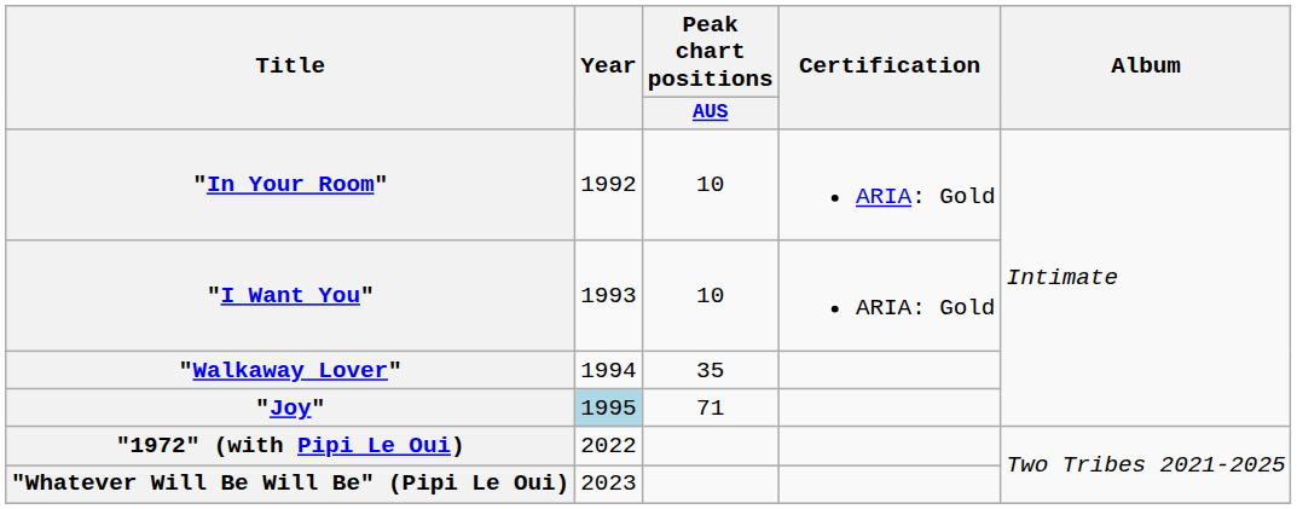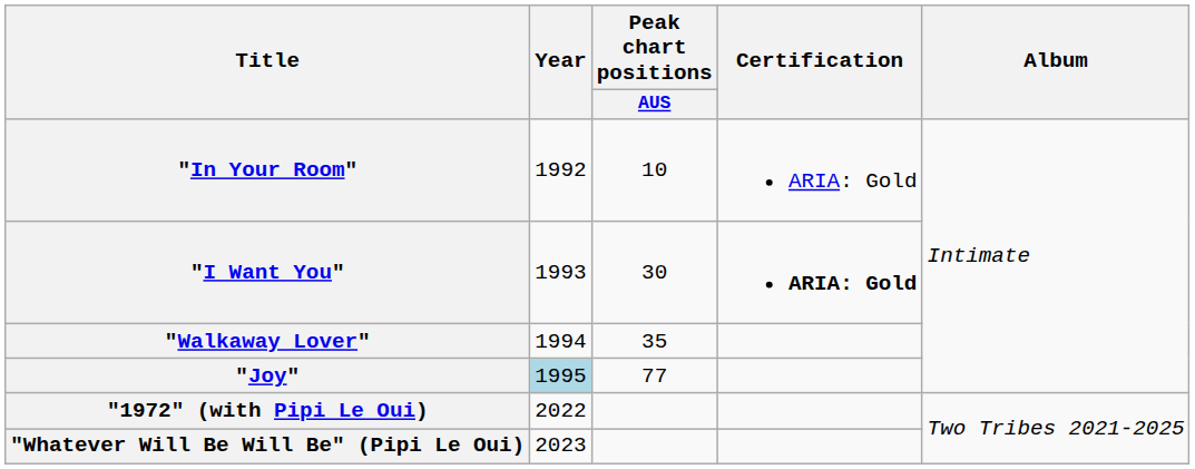 <table class="wikitable plainrowheaders">
 <tr>
 <th rowspan="2">Title</th>
 <th rowspan="2">Year</th>
 <th colspan="1">Peak chart positions</th>
 <th rowspan="2">Certification</th>
 <th rowspan="2">Album</th>
 </tr>
 <tr>
 <th style="width:3em;font-size:85%;"><a href='#'>AUS</a><br></th>
 </tr>
 <tr>
 <th scope="row">"<a href='#'>In Your Room</a>"</th>
 <td>1992</td>
 <td align="center">10</td>
 <td><br><ul><li><a href='#'>ARIA</a>: Gold</li></ul></td>
 <td align="left" rowspan="4"><em>Intimate</em></td>
 </tr>
 <tr>
 <th scope="row">"<a href='#'>I Want You</a>"</th>
 <td>1993</td>
-<td align="center">10</td>
-<td><br><ul><li>ARIA: Gold</li></ul></td>
+<td align="center">30</td>
+<td><strong><br><ul><li>ARIA: Gold</li></ul></strong></td>
 </tr>
 <tr>
 <th scope="row">"<a href='#'>Walkaway Lover</a>"</th>
 <td>1994</td>
 <td align="center">35</td>
 <td></td>
 </tr>
 <tr>
 <th scope="row">"<a href='#'>Joy</a>"</th>
 <td style="background: lightblue;">1995</td>
-<td align="center">71</td>
+<td align="center">77</td>
 <td></td>
 </tr>
 <tr>
 <th scope="row">"1972" (with <a href='#'>Pipi Le Oui</a>)</th>
 <td>2022</td>
 <td></td>
 <td></td>
 <td align="left" rowspan="2"><em>Two Tribes 2021-2025</em></td>
 </tr>
 <tr>
 <th scope="row">"Whatever Will Be Will Be" (Pipi Le Oui)</th>
 <td>2023</td>
 <td></td>
 <td></td>
 </tr>
 </table>
